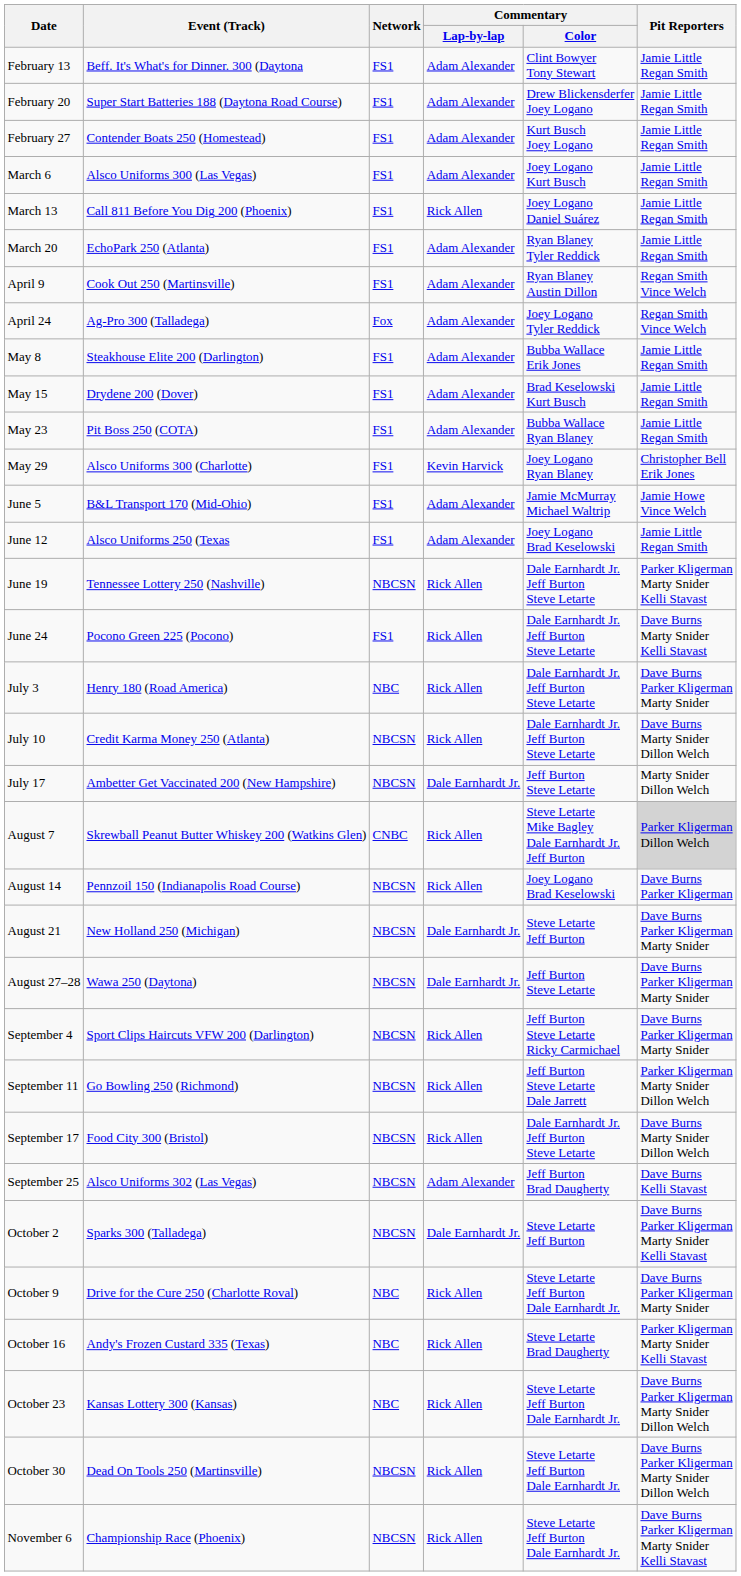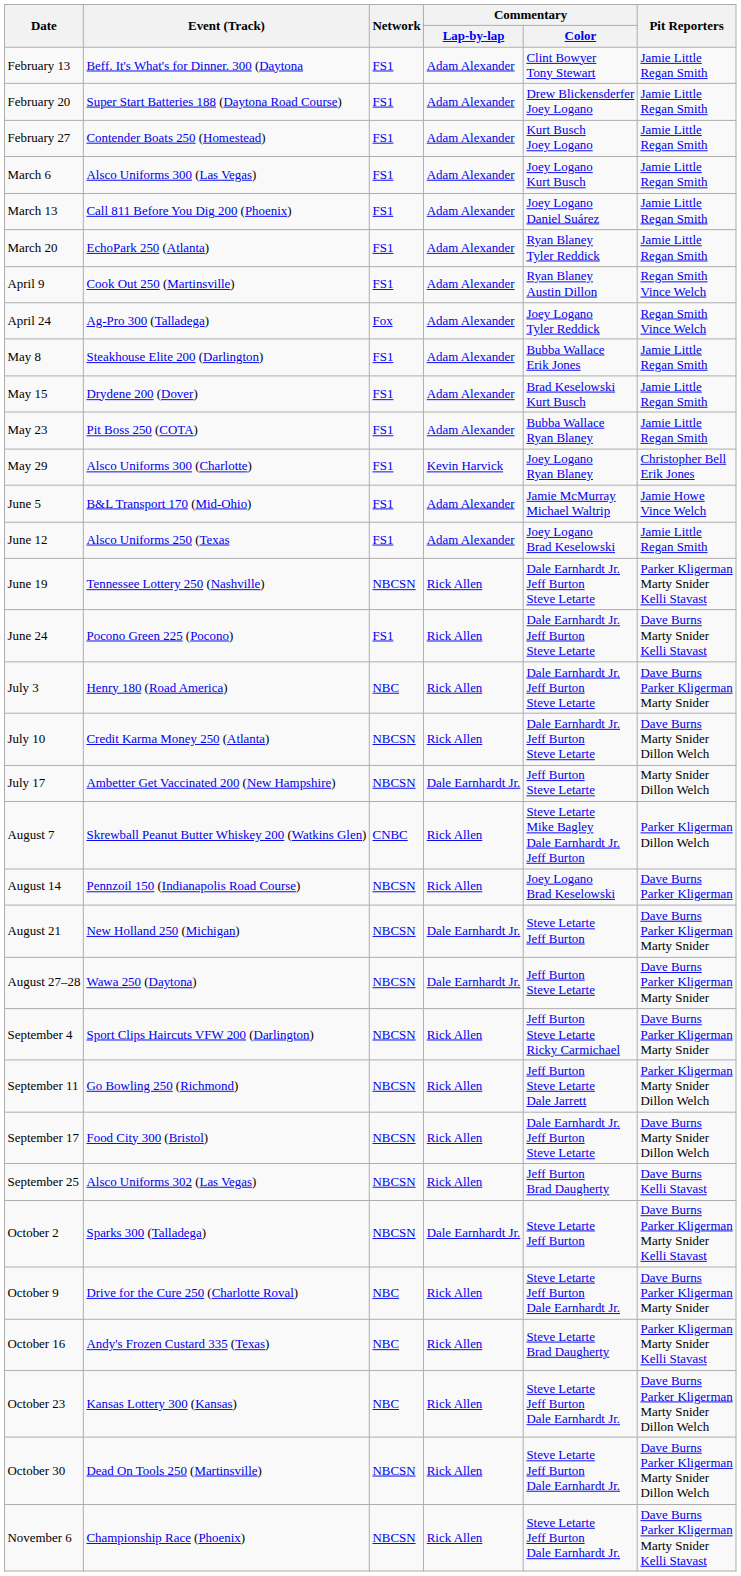 <table class="wikitable" style="font-size: 85%;">
 <tr>
 <th rowspan=2>Date</th>
 <th rowspan=2>Event (Track)</th>
 <th rowspan=2>Network</th>
 <th colspan=2>Commentary</th>
 <th rowspan=2>Pit Reporters</th>
 </tr>
 <tr>
 <th><a href='#'>Lap-by-lap</a></th>
 <th><a href='#'>Color</a></th>
 </tr>
 <tr>
 <td>February 13</td>
 <td><a href='#'>Beff. It's What's for Dinner. 300</a> (<a href='#'>Daytona</a></td>
 <td><a href='#'>FS1</a></td>
 <td><a href='#'>Adam Alexander</a></td>
 <td><a href='#'>Clint Bowyer</a><br><a href='#'>Tony Stewart</a></td>
 <td><a href='#'>Jamie Little</a><br><a href='#'>Regan Smith</a></td>
 </tr>
 <tr>
 <td>February 20</td>
 <td><a href='#'>Super Start Batteries 188</a> (<a href='#'>Daytona Road Course</a>)</td>
 <td><a href='#'>FS1</a></td>
 <td><a href='#'>Adam Alexander</a></td>
 <td><a href='#'>Drew Blickensderfer</a><br><a href='#'>Joey Logano</a></td>
 <td><a href='#'>Jamie Little</a><br><a href='#'>Regan Smith</a></td>
 </tr>
 <tr>
 <td>February 27</td>
 <td><a href='#'>Contender Boats 250</a> (<a href='#'>Homestead</a>)</td>
 <td><a href='#'>FS1</a></td>
 <td><a href='#'>Adam Alexander</a></td>
 <td><a href='#'>Kurt Busch</a><br><a href='#'>Joey Logano</a></td>
 <td><a href='#'>Jamie Little</a><br><a href='#'>Regan Smith</a></td>
 </tr>
 <tr>
 <td>March 6</td>
 <td><a href='#'>Alsco Uniforms 300</a> (<a href='#'>Las Vegas</a>)</td>
 <td><a href='#'>FS1</a></td>
 <td><a href='#'>Adam Alexander</a></td>
 <td><a href='#'>Joey Logano</a><br><a href='#'>Kurt Busch</a></td>
 <td><a href='#'>Jamie Little</a><br><a href='#'>Regan Smith</a></td>
 </tr>
 <tr>
 <td>March 13</td>
 <td><a href='#'>Call 811 Before You Dig 200</a> (<a href='#'>Phoenix</a>)</td>
 <td><a href='#'>FS1</a></td>
-<td><a href='#'>Rick Allen</a></td>
+<td><a href='#'>Adam Alexander</a></td>
 <td><a href='#'>Joey Logano</a><br><a href='#'>Daniel Suárez</a></td>
 <td><a href='#'>Jamie Little</a><br><a href='#'>Regan Smith</a></td>
 </tr>
 <tr>
 <td>March 20</td>
 <td><a href='#'>EchoPark 250</a> (<a href='#'>Atlanta</a>)</td>
 <td><a href='#'>FS1</a></td>
 <td><a href='#'>Adam Alexander</a></td>
 <td><a href='#'>Ryan Blaney</a><br><a href='#'>Tyler Reddick</a></td>
 <td><a href='#'>Jamie Little</a><br><a href='#'>Regan Smith</a></td>
 </tr>
 <tr>
 <td>April 9</td>
 <td><a href='#'>Cook Out 250</a> (<a href='#'>Martinsville</a>)</td>
 <td><a href='#'>FS1</a></td>
 <td><a href='#'>Adam Alexander</a></td>
 <td><a href='#'>Ryan Blaney</a><br><a href='#'>Austin Dillon</a></td>
 <td><a href='#'>Regan Smith</a><br><a href='#'>Vince Welch</a></td>
 </tr>
 <tr>
 <td>April 24</td>
 <td><a href='#'>Ag-Pro 300</a> (<a href='#'>Talladega</a>)</td>
 <td><a href='#'>Fox</a></td>
 <td><a href='#'>Adam Alexander</a></td>
 <td><a href='#'>Joey Logano</a><br><a href='#'>Tyler Reddick</a></td>
 <td><a href='#'>Regan Smith</a><br><a href='#'>Vince Welch</a></td>
 </tr>
 <tr>
 <td>May 8</td>
 <td><a href='#'>Steakhouse Elite 200</a> (<a href='#'>Darlington</a>)</td>
 <td><a href='#'>FS1</a></td>
 <td><a href='#'>Adam Alexander</a></td>
 <td><a href='#'>Bubba Wallace</a><br><a href='#'>Erik Jones</a></td>
 <td><a href='#'>Jamie Little</a><br><a href='#'>Regan Smith</a></td>
 </tr>
 <tr>
 <td>May 15</td>
 <td><a href='#'>Drydene 200</a> (<a href='#'>Dover</a>)</td>
 <td><a href='#'>FS1</a></td>
 <td><a href='#'>Adam Alexander</a></td>
 <td><a href='#'>Brad Keselowski</a><br><a href='#'>Kurt Busch</a></td>
 <td><a href='#'>Jamie Little</a><br><a href='#'>Regan Smith</a></td>
 </tr>
 <tr>
 <td>May 23</td>
 <td><a href='#'>Pit Boss 250</a> (<a href='#'>COTA</a>)</td>
 <td><a href='#'>FS1</a></td>
 <td><a href='#'>Adam Alexander</a></td>
 <td><a href='#'>Bubba Wallace</a><br><a href='#'>Ryan Blaney</a></td>
 <td><a href='#'>Jamie Little</a><br><a href='#'>Regan Smith</a></td>
 </tr>
 <tr>
 <td>May 29</td>
 <td><a href='#'>Alsco Uniforms 300</a> (<a href='#'>Charlotte</a>)</td>
 <td><a href='#'>FS1</a></td>
 <td><a href='#'>Kevin Harvick</a></td>
 <td><a href='#'>Joey Logano</a><br><a href='#'>Ryan Blaney</a></td>
 <td><a href='#'>Christopher Bell</a><br><a href='#'>Erik Jones</a></td>
 </tr>
 <tr>
 <td>June 5</td>
 <td><a href='#'>B&L Transport 170</a> (<a href='#'>Mid-Ohio</a>)</td>
 <td><a href='#'>FS1</a></td>
 <td><a href='#'>Adam Alexander</a></td>
 <td><a href='#'>Jamie McMurray</a><br><a href='#'>Michael Waltrip</a></td>
 <td><a href='#'>Jamie Howe</a><br><a href='#'>Vince Welch</a></td>
 </tr>
 <tr>
 <td>June 12</td>
 <td><a href='#'>Alsco Uniforms 250</a> (<a href='#'>Texas</a></td>
 <td><a href='#'>FS1</a></td>
 <td><a href='#'>Adam Alexander</a></td>
 <td><a href='#'>Joey Logano</a><br><a href='#'>Brad Keselowski</a></td>
 <td><a href='#'>Jamie Little</a><br><a href='#'>Regan Smith</a></td>
 </tr>
 <tr>
 <td>June 19</td>
 <td><a href='#'>Tennessee Lottery 250</a> (<a href='#'>Nashville</a>)</td>
 <td><a href='#'>NBCSN</a></td>
 <td><a href='#'>Rick Allen</a></td>
 <td><a href='#'>Dale Earnhardt Jr.</a><br><a href='#'>Jeff Burton</a><br><a href='#'>Steve Letarte</a></td>
 <td><a href='#'>Parker Kligerman</a><br>Marty Snider<br><a href='#'>Kelli Stavast</a></td>
 </tr>
 <tr>
 <td>June 24</td>
 <td><a href='#'>Pocono Green 225</a> (<a href='#'>Pocono</a>)</td>
 <td><a href='#'>FS1</a></td>
 <td><a href='#'>Rick Allen</a></td>
 <td><a href='#'>Dale Earnhardt Jr.</a><br><a href='#'>Jeff Burton</a><br><a href='#'>Steve Letarte</a></td>
 <td><a href='#'>Dave Burns</a><br>Marty Snider<br><a href='#'>Kelli Stavast</a></td>
 </tr>
 <tr>
 <td>July 3</td>
 <td><a href='#'>Henry 180</a> (<a href='#'>Road America</a>)</td>
 <td><a href='#'>NBC</a></td>
 <td><a href='#'>Rick Allen</a></td>
 <td><a href='#'>Dale Earnhardt Jr.</a><br><a href='#'>Jeff Burton</a><br><a href='#'>Steve Letarte</a></td>
 <td><a href='#'>Dave Burns</a><br><a href='#'>Parker Kligerman</a><br>Marty Snider</td>
 </tr>
 <tr>
 <td>July 10</td>
 <td><a href='#'>Credit Karma Money 250</a> (<a href='#'>Atlanta</a>)</td>
 <td><a href='#'>NBCSN</a></td>
 <td><a href='#'>Rick Allen</a></td>
 <td><a href='#'>Dale Earnhardt Jr.</a><br><a href='#'>Jeff Burton</a><br><a href='#'>Steve Letarte</a></td>
 <td><a href='#'>Dave Burns</a><br>Marty Snider<br>Dillon Welch</td>
 </tr>
 <tr>
 <td>July 17</td>
 <td><a href='#'>Ambetter Get Vaccinated 200</a> (<a href='#'>New Hampshire</a>)</td>
 <td><a href='#'>NBCSN</a></td>
 <td><a href='#'>Dale Earnhardt Jr.</a></td>
 <td><a href='#'>Jeff Burton</a><br><a href='#'>Steve Letarte</a></td>
 <td>Marty Snider<br>Dillon Welch</td>
 </tr>
 <tr>
 <td>August 7</td>
 <td><a href='#'>Skrewball Peanut Butter Whiskey 200</a> (<a href='#'>Watkins Glen</a>)</td>
 <td><a href='#'>CNBC</a></td>
 <td><a href='#'>Rick Allen</a></td>
 <td><a href='#'>Steve Letarte</a><br><a href='#'>Mike Bagley</a><br><a href='#'>Dale Earnhardt Jr.</a><br><a href='#'>Jeff Burton</a></td>
-<td style="background: lightgrey;"><a href='#'>Parker Kligerman</a><br>Dillon Welch</td>
+<td><a href='#'>Parker Kligerman</a><br>Dillon Welch</td>
 </tr>
 <tr>
 <td>August 14</td>
 <td><a href='#'>Pennzoil 150</a> (<a href='#'>Indianapolis Road Course</a>)</td>
 <td><a href='#'>NBCSN</a></td>
 <td><a href='#'>Rick Allen</a></td>
 <td><a href='#'>Joey Logano</a><br><a href='#'>Brad Keselowski</a></td>
 <td><a href='#'>Dave Burns</a><br><a href='#'>Parker Kligerman</a></td>
 </tr>
 <tr>
 <td>August 21</td>
 <td><a href='#'>New Holland 250</a> (<a href='#'>Michigan</a>)</td>
 <td><a href='#'>NBCSN</a></td>
 <td><a href='#'>Dale Earnhardt Jr.</a></td>
 <td><a href='#'>Steve Letarte</a><br><a href='#'>Jeff Burton</a></td>
 <td><a href='#'>Dave Burns</a><br><a href='#'>Parker Kligerman</a><br>Marty Snider</td>
 </tr>
 <tr>
 <td>August 27–28</td>
 <td><a href='#'>Wawa 250</a> (<a href='#'>Daytona</a>)</td>
 <td><a href='#'>NBCSN</a></td>
 <td><a href='#'>Dale Earnhardt Jr.</a></td>
 <td><a href='#'>Jeff Burton</a><br><a href='#'>Steve Letarte</a></td>
 <td><a href='#'>Dave Burns</a><br><a href='#'>Parker Kligerman</a><br>Marty Snider</td>
 </tr>
 <tr>
 <td>September 4</td>
 <td><a href='#'>Sport Clips Haircuts VFW 200</a> (<a href='#'>Darlington</a>)</td>
 <td><a href='#'>NBCSN</a></td>
 <td><a href='#'>Rick Allen</a></td>
 <td><a href='#'>Jeff Burton</a><br><a href='#'>Steve Letarte</a><br><a href='#'>Ricky Carmichael</a></td>
 <td><a href='#'>Dave Burns</a><br><a href='#'>Parker Kligerman</a><br>Marty Snider</td>
 </tr>
 <tr>
 <td>September 11</td>
 <td><a href='#'>Go Bowling 250</a> (<a href='#'>Richmond</a>)</td>
 <td><a href='#'>NBCSN</a></td>
 <td><a href='#'>Rick Allen</a></td>
 <td><a href='#'>Jeff Burton</a><br><a href='#'>Steve Letarte</a><br><a href='#'>Dale Jarrett</a></td>
 <td><a href='#'>Parker Kligerman</a><br>Marty Snider<br>Dillon Welch</td>
 </tr>
 <tr>
 <td>September 17</td>
 <td><a href='#'>Food City 300</a> (<a href='#'>Bristol</a>)</td>
 <td><a href='#'>NBCSN</a></td>
 <td><a href='#'>Rick Allen</a></td>
 <td><a href='#'>Dale Earnhardt Jr.</a><br><a href='#'>Jeff Burton</a><br><a href='#'>Steve Letarte</a></td>
 <td><a href='#'>Dave Burns</a><br>Marty Snider<br>Dillon Welch</td>
 </tr>
 <tr>
 <td>September 25</td>
 <td><a href='#'>Alsco Uniforms 302</a> (<a href='#'>Las Vegas</a>)</td>
 <td><a href='#'>NBCSN</a></td>
-<td><a href='#'>Adam Alexander</a></td>
+<td><a href='#'>Rick Allen</a></td>
 <td><a href='#'>Jeff Burton</a><br><a href='#'>Brad Daugherty</a></td>
 <td><a href='#'>Dave Burns</a><br><a href='#'>Kelli Stavast</a></td>
 </tr>
 <tr>
 <td>October 2</td>
 <td><a href='#'>Sparks 300</a> (<a href='#'>Talladega</a>)</td>
 <td><a href='#'>NBCSN</a></td>
 <td><a href='#'>Dale Earnhardt Jr.</a></td>
 <td><a href='#'>Steve Letarte</a><br><a href='#'>Jeff Burton</a></td>
 <td><a href='#'>Dave Burns</a><br><a href='#'>Parker Kligerman</a><br>Marty Snider<br><a href='#'>Kelli Stavast</a></td>
 </tr>
 <tr>
 <td>October 9</td>
 <td><a href='#'>Drive for the Cure 250</a> (<a href='#'>Charlotte Roval</a>)</td>
 <td><a href='#'>NBC</a></td>
 <td><a href='#'>Rick Allen</a></td>
 <td><a href='#'>Steve Letarte</a><br><a href='#'>Jeff Burton</a><br><a href='#'>Dale Earnhardt Jr.</a></td>
 <td><a href='#'>Dave Burns</a><br><a href='#'>Parker Kligerman</a><br>Marty Snider</td>
 </tr>
 <tr>
 <td>October 16</td>
 <td><a href='#'>Andy's Frozen Custard 335</a> (<a href='#'>Texas</a>)</td>
 <td><a href='#'>NBC</a></td>
 <td><a href='#'>Rick Allen</a></td>
 <td><a href='#'>Steve Letarte</a><br><a href='#'>Brad Daugherty</a></td>
 <td><a href='#'>Parker Kligerman</a><br>Marty Snider<br><a href='#'>Kelli Stavast</a></td>
 </tr>
 <tr>
 <td>October 23</td>
 <td><a href='#'>Kansas Lottery 300</a> (<a href='#'>Kansas</a>)</td>
 <td><a href='#'>NBC</a></td>
 <td><a href='#'>Rick Allen</a></td>
 <td><a href='#'>Steve Letarte</a><br><a href='#'>Jeff Burton</a><br><a href='#'>Dale Earnhardt Jr.</a></td>
 <td><a href='#'>Dave Burns</a><br><a href='#'>Parker Kligerman</a><br>Marty Snider<br>Dillon Welch</td>
 </tr>
 <tr>
 <td>October 30</td>
 <td><a href='#'>Dead On Tools 250</a> (<a href='#'>Martinsville</a>)</td>
 <td><a href='#'>NBCSN</a></td>
 <td><a href='#'>Rick Allen</a></td>
 <td><a href='#'>Steve Letarte</a><br><a href='#'>Jeff Burton</a><br><a href='#'>Dale Earnhardt Jr.</a></td>
 <td><a href='#'>Dave Burns</a><br><a href='#'>Parker Kligerman</a><br>Marty Snider<br>Dillon Welch</td>
 </tr>
 <tr>
 <td>November 6</td>
 <td><a href='#'>Championship Race</a> (<a href='#'>Phoenix</a>)</td>
 <td><a href='#'>NBCSN</a></td>
 <td><a href='#'>Rick Allen</a></td>
 <td><a href='#'>Steve Letarte</a><br><a href='#'>Jeff Burton</a><br><a href='#'>Dale Earnhardt Jr.</a></td>
 <td><a href='#'>Dave Burns</a><br><a href='#'>Parker Kligerman</a><br>Marty Snider<br><a href='#'>Kelli Stavast</a></td>
 </tr>
 </table>
